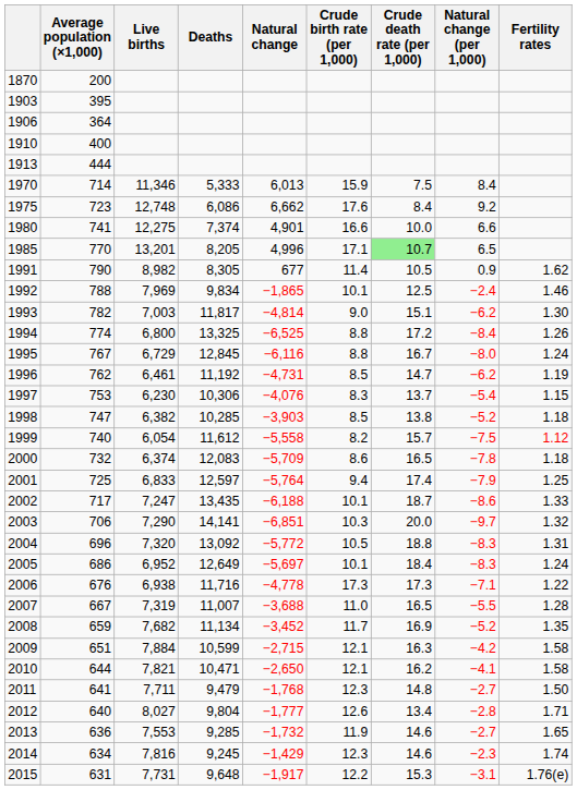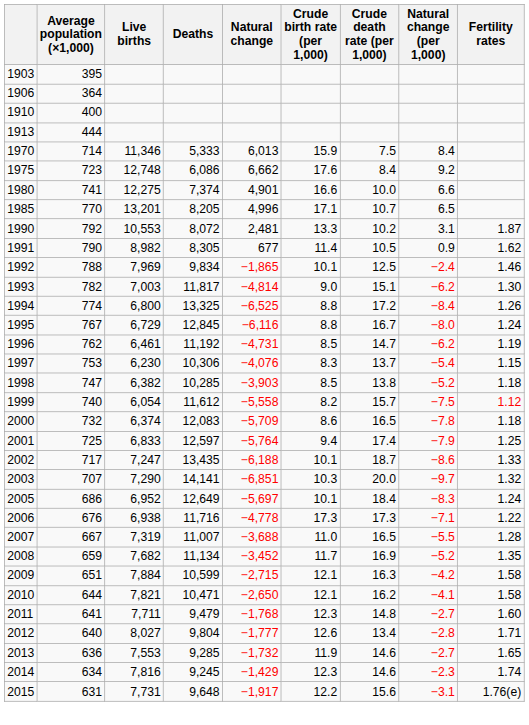 <table class="wikitable">
 <tr>
 <th></th>
 <th width="70pt">Average population (×1,000)</th>
 <th width="70pt">Live births</th>
 <th width="70pt">Deaths</th>
 <th width="70pt">Natural change</th>
 <th width="70pt">Crude birth rate (per 1,000)</th>
 <th width="70pt">Crude death rate (per 1,000)</th>
 <th width="70pt">Natural change (per 1,000)</th>
 <th width="80pt">Fertility rates</th>
-</tr>
-<tr>
-<td>1870</td>
-<td align="right">200</td>
-<td></td>
-<td></td>
-<td></td>
-<td></td>
-<td></td>
-<td></td>
-<td></td>
 </tr>
 <tr>
 <td>1903</td>
 <td align="right">395</td>
 <td></td>
 <td></td>
 <td></td>
 <td></td>
 <td></td>
 <td></td>
 <td></td>
 </tr>
 <tr>
 <td>1906</td>
 <td align="right">364</td>
 <td></td>
 <td></td>
 <td></td>
 <td></td>
 <td></td>
 <td></td>
 <td></td>
 </tr>
 <tr>
 <td>1910</td>
 <td align="right">400</td>
 <td></td>
 <td></td>
 <td></td>
 <td></td>
 <td></td>
 <td></td>
 <td></td>
 </tr>
 <tr>
 <td>1913</td>
 <td align="right">444</td>
 <td></td>
 <td></td>
 <td></td>
 <td></td>
 <td></td>
 <td></td>
 <td></td>
 </tr>
 <tr>
 <td>1970</td>
 <td align="right">714</td>
 <td align="right">11,346</td>
 <td align="right">5,333</td>
 <td align="right">6,013</td>
 <td align="right">15.9</td>
 <td align="right">7.5</td>
 <td align="right">8.4</td>
 <td></td>
 </tr>
 <tr>
 <td>1975</td>
 <td align="right">723</td>
 <td align="right">12,748</td>
 <td align="right">6,086</td>
 <td align="right">6,662</td>
 <td align="right">17.6</td>
 <td align="right">8.4</td>
 <td align="right">9.2</td>
 <td></td>
 </tr>
 <tr>
 <td>1980</td>
 <td align="right">741</td>
 <td align="right">12,275</td>
 <td align="right">7,374</td>
 <td align="right">4,901</td>
 <td align="right">16.6</td>
 <td align="right">10.0</td>
 <td align="right">6.6</td>
 <td></td>
 </tr>
 <tr>
 <td>1985</td>
 <td align="right">770</td>
 <td align="right">13,201</td>
 <td align="right">8,205</td>
 <td align="right">4,996</td>
 <td align="right">17.1</td>
-<td align="right" style="background: lightgreen;">10.7</td>
+<td align="right">10.7</td>
 <td align="right">6.5</td>
 <td></td>
+</tr>
+<tr>
+<td>1990</td>
+<td align="right">792</td>
+<td align="right">10,553</td>
+<td align="right">8,072</td>
+<td align="right">2,481</td>
+<td align="right">13.3</td>
+<td align="right">10.2</td>
+<td align="right">3.1</td>
+<td align="right">1.87</td>
 </tr>
 <tr>
 <td>1991</td>
 <td align="right">790</td>
 <td align="right">8,982</td>
 <td align="right">8,305</td>
 <td align="right">677</td>
 <td align="right">11.4</td>
 <td align="right">10.5</td>
 <td align="right">0.9</td>
 <td align="right">1.62</td>
 </tr>
 <tr>
 <td>1992</td>
 <td align="right">788</td>
 <td align="right">7,969</td>
 <td align="right">9,834</td>
 <td align="right" style="color: red">−1,865</td>
 <td align="right">10.1</td>
 <td align="right">12.5</td>
 <td align="right" style="color: red">−2.4</td>
 <td align="right">1.46</td>
 </tr>
 <tr>
 <td>1993</td>
 <td align="right">782</td>
 <td align="right">7,003</td>
 <td align="right">11,817</td>
 <td align="right" style="color: red">−4,814</td>
 <td align="right">9.0</td>
 <td align="right">15.1</td>
 <td align="right" style="color: red">−6.2</td>
 <td align="right">1.30</td>
 </tr>
 <tr>
 <td>1994</td>
 <td align="right">774</td>
 <td align="right">6,800</td>
 <td align="right">13,325</td>
 <td align="right" style="color: red">−6,525</td>
 <td align="right">8.8</td>
 <td align="right">17.2</td>
 <td align="right" style="color: red">−8.4</td>
 <td align="right">1.26</td>
 </tr>
 <tr>
 <td>1995</td>
 <td align="right">767</td>
 <td align="right">6,729</td>
 <td align="right">12,845</td>
 <td align="right" style="color: red">−6,116</td>
 <td align="right">8.8</td>
 <td align="right">16.7</td>
 <td align="right" style="color: red">−8.0</td>
 <td align="right">1.24</td>
 </tr>
 <tr>
 <td>1996</td>
 <td align="right">762</td>
 <td align="right">6,461</td>
 <td align="right">11,192</td>
 <td align="right" style="color: red">−4,731</td>
 <td align="right">8.5</td>
 <td align="right">14.7</td>
 <td align="right" style="color: red">−6.2</td>
 <td align="right">1.19</td>
 </tr>
 <tr>
 <td>1997</td>
 <td align="right">753</td>
 <td align="right">6,230</td>
 <td align="right">10,306</td>
 <td align="right" style="color: red">−4,076</td>
 <td align="right">8.3</td>
 <td align="right">13.7</td>
 <td align="right" style="color: red">−5.4</td>
 <td align="right">1.15</td>
 </tr>
 <tr>
 <td>1998</td>
 <td align="right">747</td>
 <td align="right">6,382</td>
 <td align="right">10,285</td>
 <td align="right" style="color: red">−3,903</td>
 <td align="right">8.5</td>
 <td align="right">13.8</td>
 <td align="right" style="color: red">−5.2</td>
 <td align="right">1.18</td>
 </tr>
 <tr>
 <td>1999</td>
 <td align="right">740</td>
 <td align="right">6,054</td>
 <td align="right">11,612</td>
 <td align="right" style="color: red">−5,558</td>
 <td align="right">8.2</td>
 <td align="right">15.7</td>
 <td align="right" style="color: red">−7.5</td>
 <td align="right" style="color: red">1.12</td>
 </tr>
 <tr>
 <td>2000</td>
 <td align="right">732</td>
 <td align="right">6,374</td>
 <td align="right">12,083</td>
 <td align="right" style="color: red">−5,709</td>
 <td align="right">8.6</td>
 <td align="right">16.5</td>
 <td align="right" style="color: red">−7.8</td>
 <td align="right">1.18</td>
 </tr>
 <tr>
 <td>2001</td>
 <td align="right">725</td>
 <td align="right">6,833</td>
 <td align="right">12,597</td>
 <td align="right" style="color: red">−5,764</td>
 <td align="right">9.4</td>
 <td align="right">17.4</td>
 <td align="right" style="color: red">−7.9</td>
 <td align="right">1.25</td>
 </tr>
 <tr>
 <td>2002</td>
 <td align="right">717</td>
 <td align="right">7,247</td>
 <td align="right">13,435</td>
 <td align="right" style="color: red">−6,188</td>
 <td align="right">10.1</td>
 <td align="right">18.7</td>
 <td align="right" style="color: red">−8.6</td>
 <td align="right">1.33</td>
 </tr>
 <tr>
 <td>2003</td>
-<td align="right">706</td>
+<td align="right">707</td>
 <td align="right">7,290</td>
 <td align="right">14,141</td>
 <td align="right" style="color: red">−6,851</td>
 <td align="right">10.3</td>
 <td align="right">20.0</td>
 <td align="right" style="color: red">−9.7</td>
 <td align="right">1.32</td>
-</tr>
-<tr>
-<td>2004</td>
-<td align="right">696</td>
-<td align="right">7,320</td>
-<td align="right">13,092</td>
-<td align="right" style="color: red">−5,772</td>
-<td align="right">10.5</td>
-<td align="right">18.8</td>
-<td align="right" style="color: red">−8.3</td>
-<td align="right">1.31</td>
 </tr>
 <tr>
 <td>2005</td>
 <td align="right">686</td>
 <td align="right">6,952</td>
 <td align="right">12,649</td>
 <td align="right" style="color: red">−5,697</td>
 <td align="right">10.1</td>
 <td align="right">18.4</td>
 <td align="right" style="color: red">−8.3</td>
 <td align="right">1.24</td>
 </tr>
 <tr>
 <td>2006</td>
 <td align="right">676</td>
 <td align="right">6,938</td>
 <td align="right">11,716</td>
 <td align="right" style="color: red">−4,778</td>
 <td align="right">17.3</td>
 <td align="right">17.3</td>
 <td align="right" style="color: red">−7.1</td>
 <td align="right">1.22</td>
 </tr>
 <tr>
 <td>2007</td>
 <td align="right">667</td>
 <td align="right">7,319</td>
 <td align="right">11,007</td>
 <td align="right" style="color: red">−3,688</td>
 <td align="right">11.0</td>
 <td align="right">16.5</td>
 <td align="right" style="color: red">−5.5</td>
 <td align="right">1.28</td>
 </tr>
 <tr>
 <td>2008</td>
 <td align="right">659</td>
 <td align="right">7,682</td>
 <td align="right">11,134</td>
 <td align="right" style="color: red">−3,452</td>
 <td align="right">11.7</td>
 <td align="right">16.9</td>
 <td align="right" style="color: red">−5.2</td>
 <td align="right">1.35</td>
 </tr>
 <tr>
 <td>2009</td>
 <td align="right">651</td>
 <td align="right">7,884</td>
 <td align="right">10,599</td>
 <td align="right" style="color: red">−2,715</td>
 <td align="right">12.1</td>
 <td align="right">16.3</td>
 <td align="right" style="color: red">−4.2</td>
 <td align="right">1.58</td>
 </tr>
 <tr>
 <td>2010</td>
 <td align="right">644</td>
 <td align="right">7,821</td>
 <td align="right">10,471</td>
 <td align="right" style="color: red">−2,650</td>
 <td align="right">12.1</td>
 <td align="right">16.2</td>
 <td align="right" style="color: red">−4.1</td>
 <td align="right">1.58</td>
 </tr>
 <tr>
 <td>2011</td>
 <td align="right">641</td>
 <td align="right">7,711</td>
 <td align="right">9,479</td>
 <td align="right" style="color: red">−1,768</td>
 <td align="right">12.3</td>
 <td align="right">14.8</td>
 <td align="right" style="color: red">−2.7</td>
-<td align="right">1.50</td>
+<td align="right">1.60</td>
 </tr>
 <tr>
 <td>2012</td>
 <td align="right">640</td>
 <td align="right">8,027</td>
 <td align="right">9,804</td>
 <td align="right" style="color: red">−1,777</td>
 <td align="right">12.6</td>
 <td align="right">13.4</td>
 <td align="right" style="color: red">−2.8</td>
 <td align="right">1.71</td>
 </tr>
 <tr>
 <td>2013</td>
 <td align="right">636</td>
 <td align="right">7,553</td>
 <td align="right">9,285</td>
 <td align="right" style="color: red">−1,732</td>
 <td align="right">11.9</td>
 <td align="right">14.6</td>
 <td align="right" style="color: red">−2.7</td>
 <td align="right">1.65</td>
 </tr>
 <tr>
 <td>2014</td>
 <td align="right">634</td>
 <td align="right">7,816</td>
 <td align="right">9,245</td>
 <td align="right" style="color: red">−1,429</td>
 <td align="right">12.3</td>
 <td align="right">14.6</td>
 <td align="right" style="color: red">−2.3</td>
 <td align="right">1.74</td>
 </tr>
 <tr>
 <td>2015</td>
 <td align="right">631</td>
 <td align="right">7,731</td>
 <td align="right">9,648</td>
 <td align="right" style="color: red">−1,917</td>
 <td align="right">12.2</td>
-<td align="right">15.3</td>
+<td align="right">15.6</td>
 <td align="right" style="color: red">−3.1</td>
 <td align="right">1.76(e)</td>
 </tr>
 </table>
